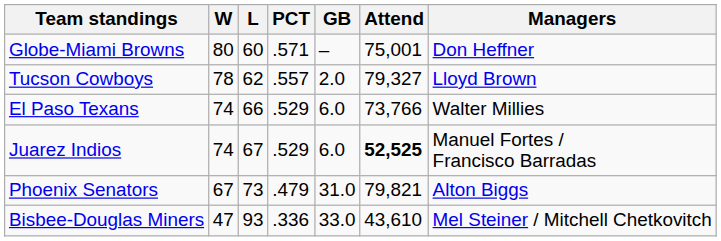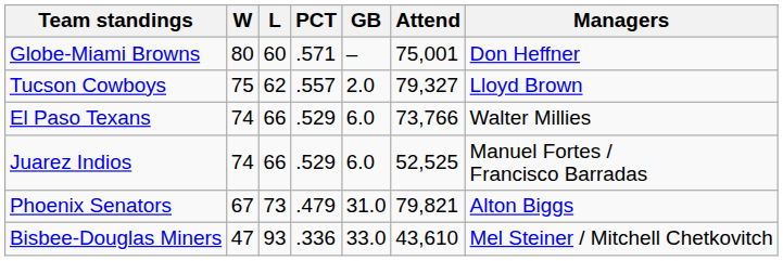 <table class="wikitable">
 <tr>
 <th>Team standings</th>
 <th>W</th>
 <th>L</th>
 <th>PCT</th>
 <th>GB</th>
 <th>Attend</th>
 <th>Managers</th>
 </tr>
 <tr>
 <td><a href='#'>Globe-Miami Browns</a></td>
 <td>80</td>
 <td>60</td>
 <td>.571</td>
 <td>–</td>
 <td>75,001</td>
 <td><a href='#'>Don Heffner</a></td>
 </tr>
 <tr>
 <td><a href='#'>Tucson Cowboys</a></td>
-<td>78</td>
+<td>75</td>
 <td>62</td>
 <td>.557</td>
 <td>2.0</td>
 <td>79,327</td>
 <td><a href='#'>Lloyd Brown</a></td>
 </tr>
 <tr>
 <td><a href='#'>El Paso Texans</a></td>
 <td>74</td>
 <td>66</td>
 <td>.529</td>
 <td>6.0</td>
 <td>73,766</td>
 <td>Walter Millies</td>
 </tr>
 <tr>
 <td><a href='#'>Juarez Indios</a></td>
 <td>74</td>
-<td>67</td>
+<td>66</td>
 <td>.529</td>
 <td>6.0</td>
-<td><strong>52,525</strong></td>
+<td>52,525</td>
 <td>Manuel Fortes /<br> Francisco Barradas</td>
 </tr>
 <tr>
 <td><a href='#'>Phoenix Senators</a></td>
 <td>67</td>
 <td>73</td>
 <td>.479</td>
 <td>31.0</td>
 <td>79,821</td>
 <td><a href='#'>Alton Biggs</a></td>
 </tr>
 <tr>
 <td><a href='#'>Bisbee-Douglas Miners</a></td>
 <td>47</td>
 <td>93</td>
 <td>.336</td>
 <td>33.0</td>
 <td>43,610</td>
 <td><a href='#'>Mel Steiner</a> / Mitchell Chetkovitch</td>
 </tr>
 </table>
